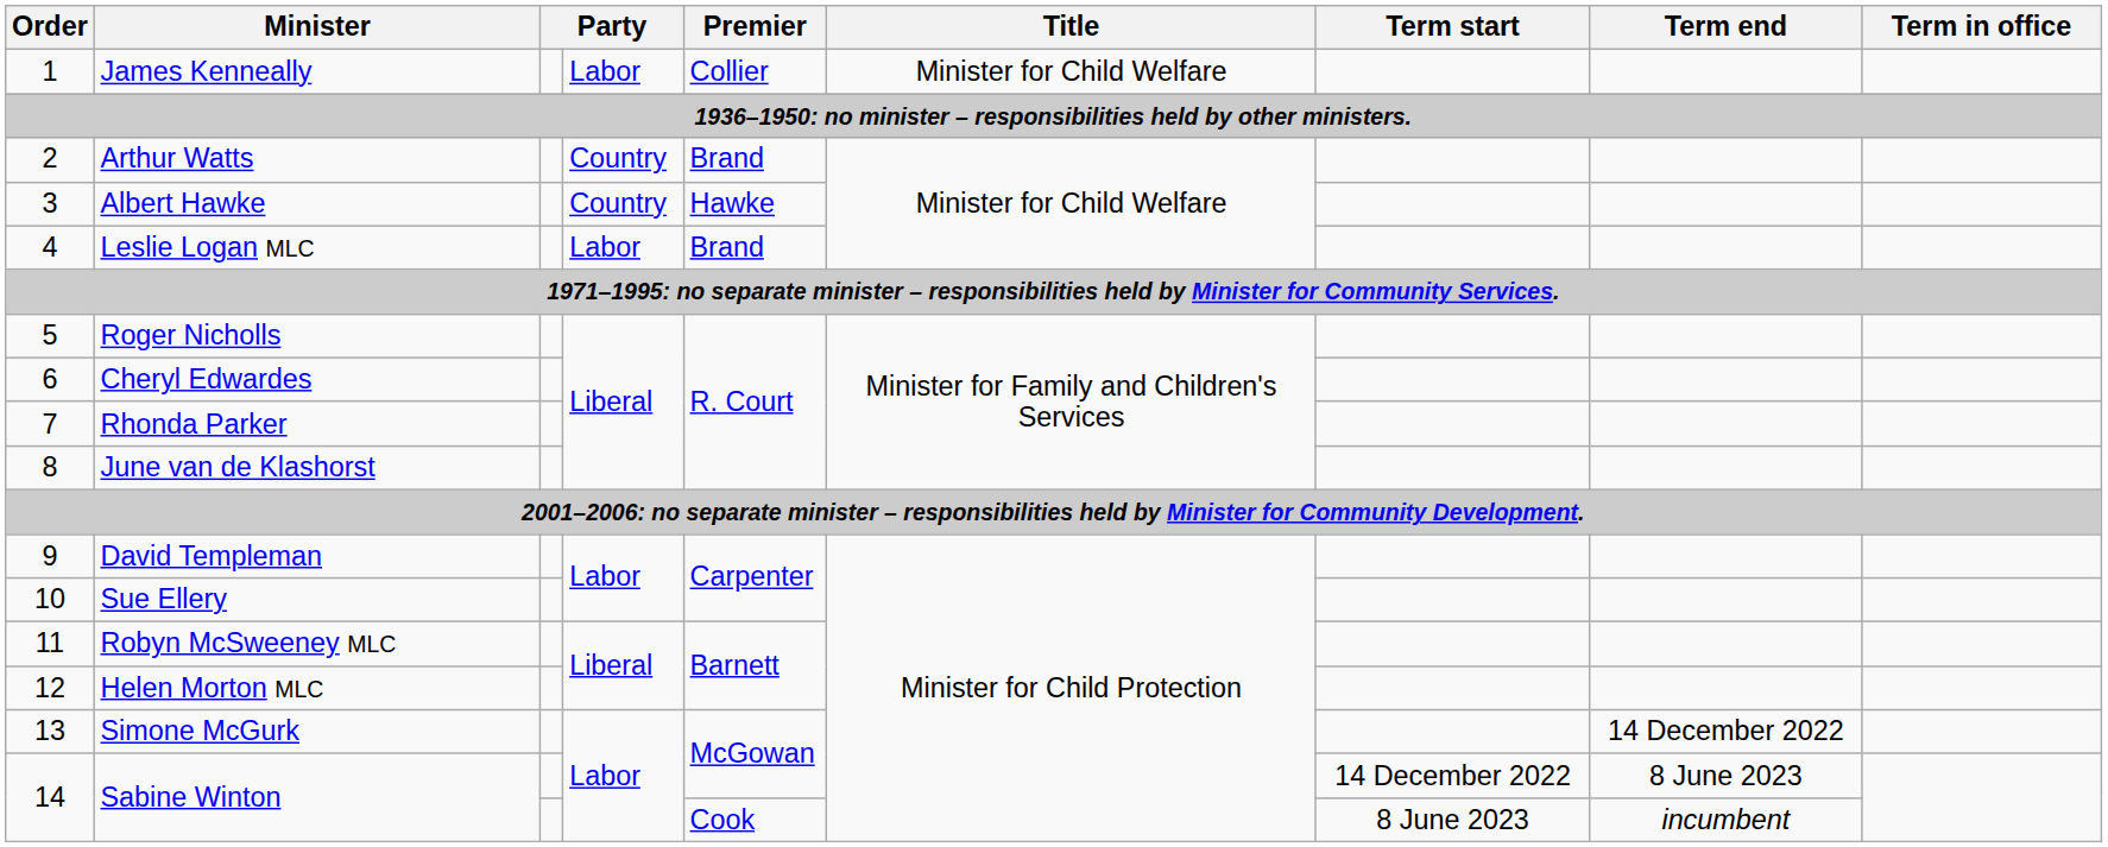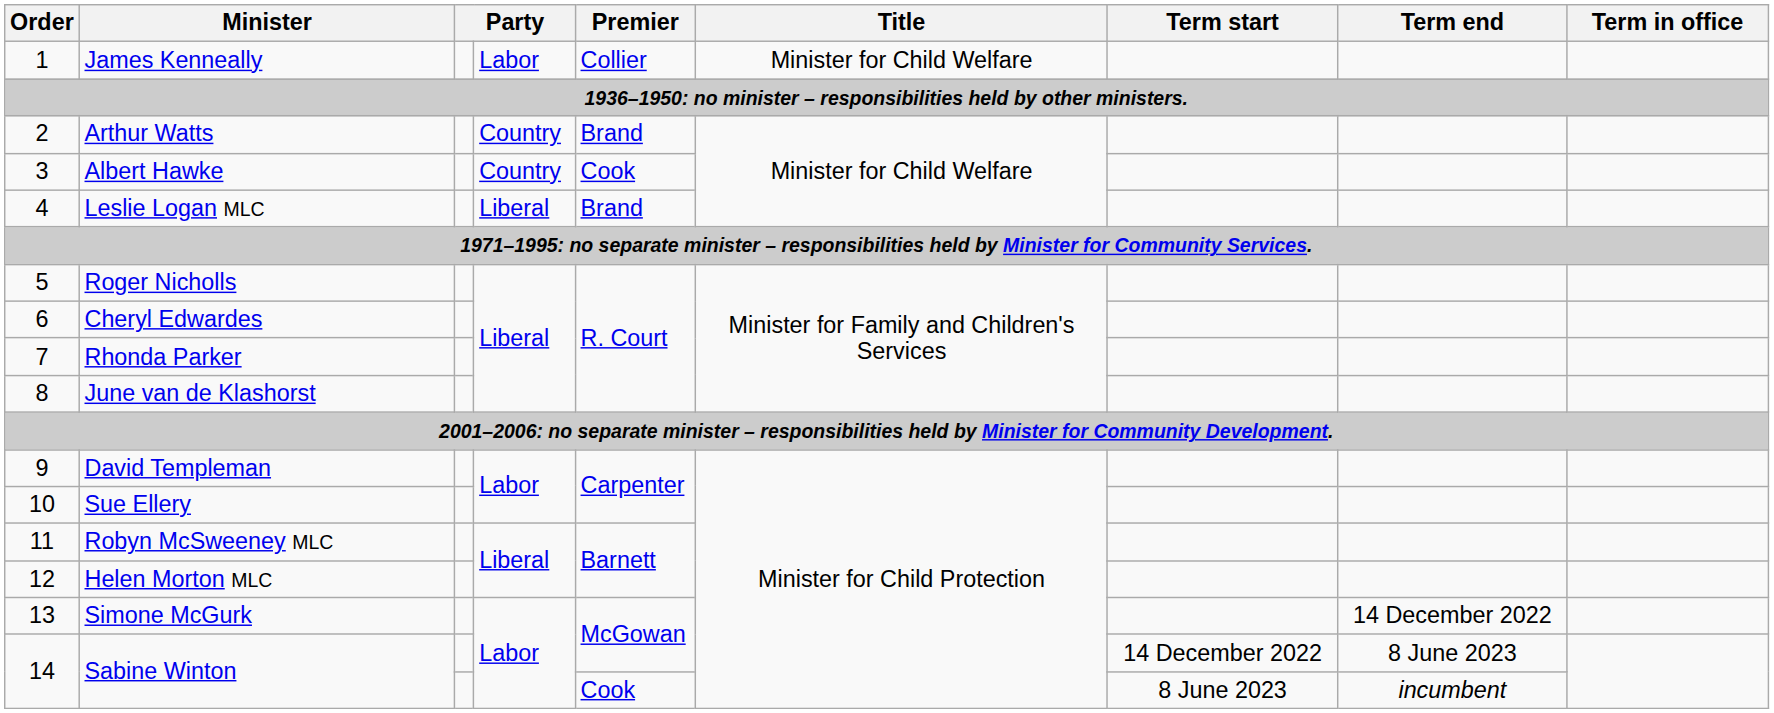 <table class="wikitable">
 <tr>
 <th width=5>Order</th>
 <th width=250>Minister</th>
 <th width=75 colspan="2">Party</th>
 <th width=75>Premier</th>
 <th width=275>Title</th>
 <th width=150>Term start</th>
 <th width=150>Term end</th>
 <th width=130>Term in office</th>
 </tr>
 <tr>
 <td align=center>1</td>
 <td><a href='#'>James Kenneally</a></td>
 <td> </td>
 <td><a href='#'>Labor</a></td>
 <td><a href='#'>Collier</a></td>
 <td align=center>Minister for Child Welfare</td>
 <td align=center></td>
 <td align=center></td>
 <td align=center></td>
 </tr>
 <tr>
 <th colspan=9 style="background: #cccccc;"><small><strong><em>1936–1950: no minister – responsibilities held by other ministers.</em></strong></small></th>
 </tr>
 <tr>
 <td align=center>2</td>
 <td><a href='#'>Arthur Watts</a></td>
 <td> </td>
 <td><a href='#'>Country</a></td>
 <td><a href='#'>Brand</a></td>
 <td rowspan="3" align=center>Minister for Child Welfare</td>
 <td align=center></td>
 <td align=center></td>
 <td align=center></td>
 </tr>
 <tr>
 <td align=center>3</td>
 <td><a href='#'>Albert Hawke</a></td>
 <td> </td>
 <td><a href='#'>Country</a></td>
-<td><a href='#'>Hawke</a></td>
+<td><a href='#'>Cook</a></td>
 <td align=center></td>
 <td align=center></td>
 <td align=center></td>
 </tr>
 <tr>
 <td align=center>4</td>
 <td><a href='#'>Leslie Logan</a> <small>MLC</small></td>
 <td> </td>
-<td><a href='#'>Labor</a></td>
+<td><a href='#'>Liberal</a></td>
 <td><a href='#'>Brand</a></td>
 <td align=center></td>
 <td align=center></td>
 <td align=center></td>
 </tr>
 <tr>
 <th colspan=9 style="background: #cccccc;"><small><strong><em>1971–1995: no separate minister – responsibilities held by <a href='#'>Minister for Community Services</a>.</em></strong></small></th>
 </tr>
 <tr>
 <td align=center>5</td>
 <td><a href='#'>Roger Nicholls</a></td>
 <td> </td>
 <td rowspan="4"><a href='#'>Liberal</a></td>
 <td rowspan="4"><a href='#'>R. Court</a></td>
 <td rowspan="4" align=center>Minister for Family and Children's Services</td>
 <td align=center></td>
 <td align=center></td>
 <td align=center></td>
 </tr>
 <tr>
 <td align=center>6</td>
 <td><a href='#'>Cheryl Edwardes</a></td>
 <td> </td>
 <td align=center></td>
 <td align=center></td>
 <td align=center></td>
 </tr>
 <tr>
 <td align=center>7</td>
 <td><a href='#'>Rhonda Parker</a></td>
 <td> </td>
 <td align=center></td>
 <td align=center></td>
 <td align=center></td>
 </tr>
 <tr>
 <td align=center>8</td>
 <td><a href='#'>June van de Klashorst</a></td>
 <td> </td>
 <td align=center></td>
 <td align=center></td>
 <td align=center></td>
 </tr>
 <tr>
 <th colspan=9 style="background: #cccccc;"><small><strong><em>2001–2006: no separate minister – responsibilities held by <a href='#'>Minister for Community Development</a>.</em></strong></small></th>
 </tr>
 <tr>
 <td align=center>9</td>
 <td><a href='#'>David Templeman</a></td>
 <td> </td>
 <td rowspan="2"><a href='#'>Labor</a></td>
 <td rowspan="2"><a href='#'>Carpenter</a></td>
 <td rowspan="7" align="center">Minister for Child Protection</td>
 <td align=center></td>
 <td align=center></td>
 <td align=center></td>
 </tr>
 <tr>
 <td align=center>10</td>
 <td><a href='#'>Sue Ellery</a></td>
 <td> </td>
 <td align=center></td>
 <td align=center></td>
 <td align=center></td>
 </tr>
 <tr>
 <td align=center>11</td>
 <td><a href='#'>Robyn McSweeney</a> <small>MLC</small></td>
 <td> </td>
 <td rowspan="2"><a href='#'>Liberal</a></td>
 <td rowspan="2"><a href='#'>Barnett</a></td>
 <td align=center></td>
 <td align=center></td>
 <td align=center></td>
 </tr>
 <tr>
 <td align=center>12</td>
 <td><a href='#'>Helen Morton</a> <small>MLC</small></td>
 <td> </td>
 <td align=center></td>
 <td align=center></td>
 <td align=center></td>
 </tr>
 <tr>
 <td align=center>13</td>
 <td><a href='#'>Simone McGurk</a></td>
 <td> </td>
 <td rowspan="3"><a href='#'>Labor</a></td>
 <td rowspan="2"><a href='#'>McGowan</a></td>
 <td align=center></td>
 <td align=center>14 December 2022</td>
 <td align=center></td>
 </tr>
 <tr>
 <td align=center rowspan="2">14</td>
 <td rowspan="2"><a href='#'>Sabine Winton</a></td>
 <td> </td>
 <td align=center>14 December 2022</td>
 <td align=center>8 June 2023</td>
 <td align=center rowspan="2"></td>
 </tr>
 <tr>
 <td> </td>
 <td><a href='#'>Cook</a></td>
 <td align=center>8 June 2023</td>
 <td align=center><em>incumbent</em></td>
 </tr>
 </table>
